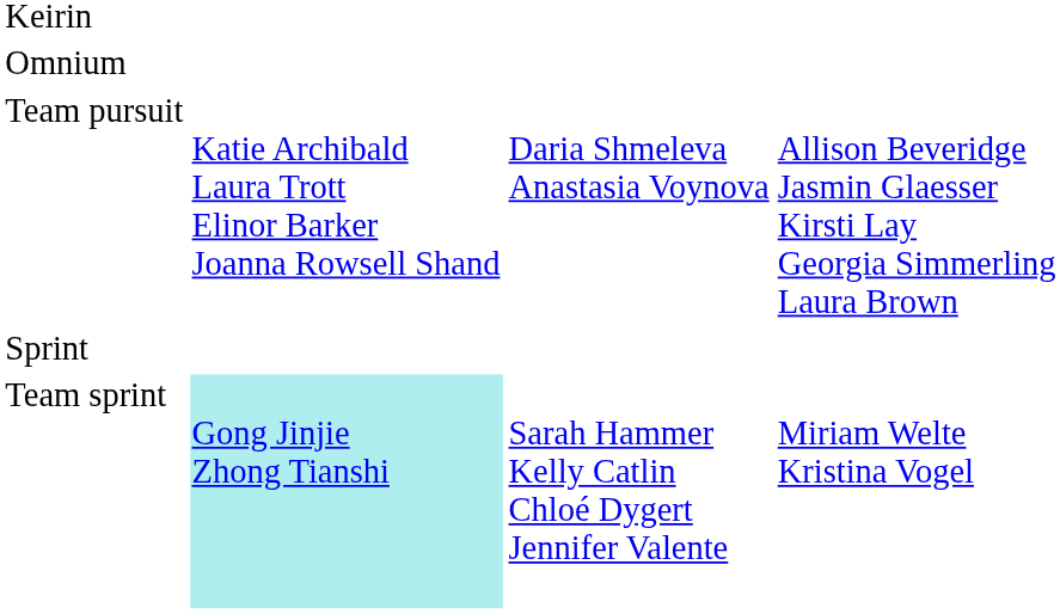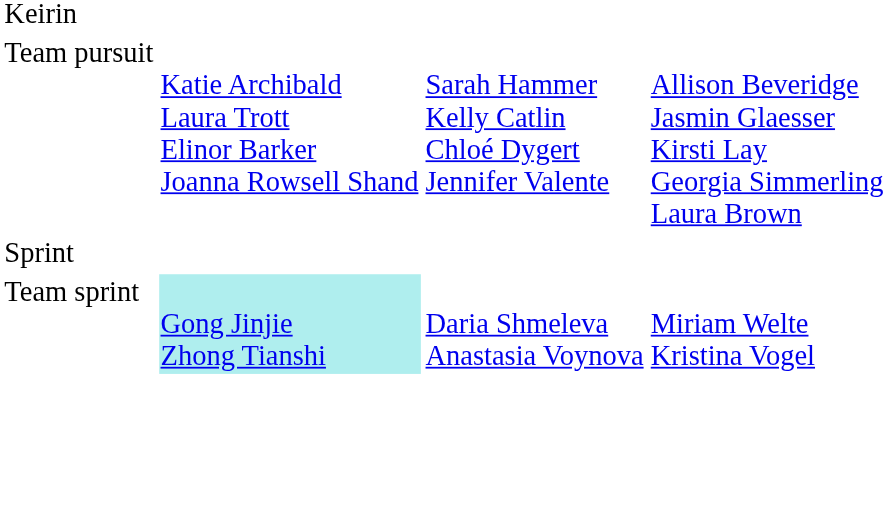 <table>
 <tr>
 <td>Keirin<br></td>
 <td></td>
 <td></td>
 <td></td>
 </tr>
-<tr>
-<td>Omnium<br></td>
-<td></td>
-<td></td>
-<td></td>
-</tr>
 <tr valign="top">
 <td>Team pursuit<br></td>
 <td><br><a href='#'>Katie Archibald</a><br><a href='#'>Laura Trott</a><br><a href='#'>Elinor Barker</a><br><a href='#'>Joanna Rowsell Shand</a><br> </td>
-<td><br><a href='#'>Daria Shmeleva</a><br><a href='#'>Anastasia Voynova</a></td>
+<td><br><a href='#'>Sarah Hammer</a><br><a href='#'>Kelly Catlin</a><br><a href='#'>Chloé Dygert</a><br><a href='#'>Jennifer Valente</a><br> </td>
 <td><br><a href='#'>Allison Beveridge</a><br><a href='#'>Jasmin Glaesser</a><br><a href='#'>Kirsti Lay</a><br><a href='#'>Georgia Simmerling</a><br><a href='#'>Laura Brown</a></td>
 </tr>
 <tr>
 <td>Sprint<br></td>
 <td></td>
 <td></td>
 <td></td>
 </tr>
 <tr valign="top">
 <td>Team sprint<br></td>
 <td style="background: paleturquoise;"><br><a href='#'>Gong Jinjie</a><br><a href='#'>Zhong Tianshi</a></td>
-<td><br><a href='#'>Sarah Hammer</a><br><a href='#'>Kelly Catlin</a><br><a href='#'>Chloé Dygert</a><br><a href='#'>Jennifer Valente</a><br> </td>
+<td><br><a href='#'>Daria Shmeleva</a><br><a href='#'>Anastasia Voynova</a></td>
 <td><br><a href='#'>Miriam Welte</a><br><a href='#'>Kristina Vogel</a></td>
 </tr>
 <tr>
 </tr>
 </table>
